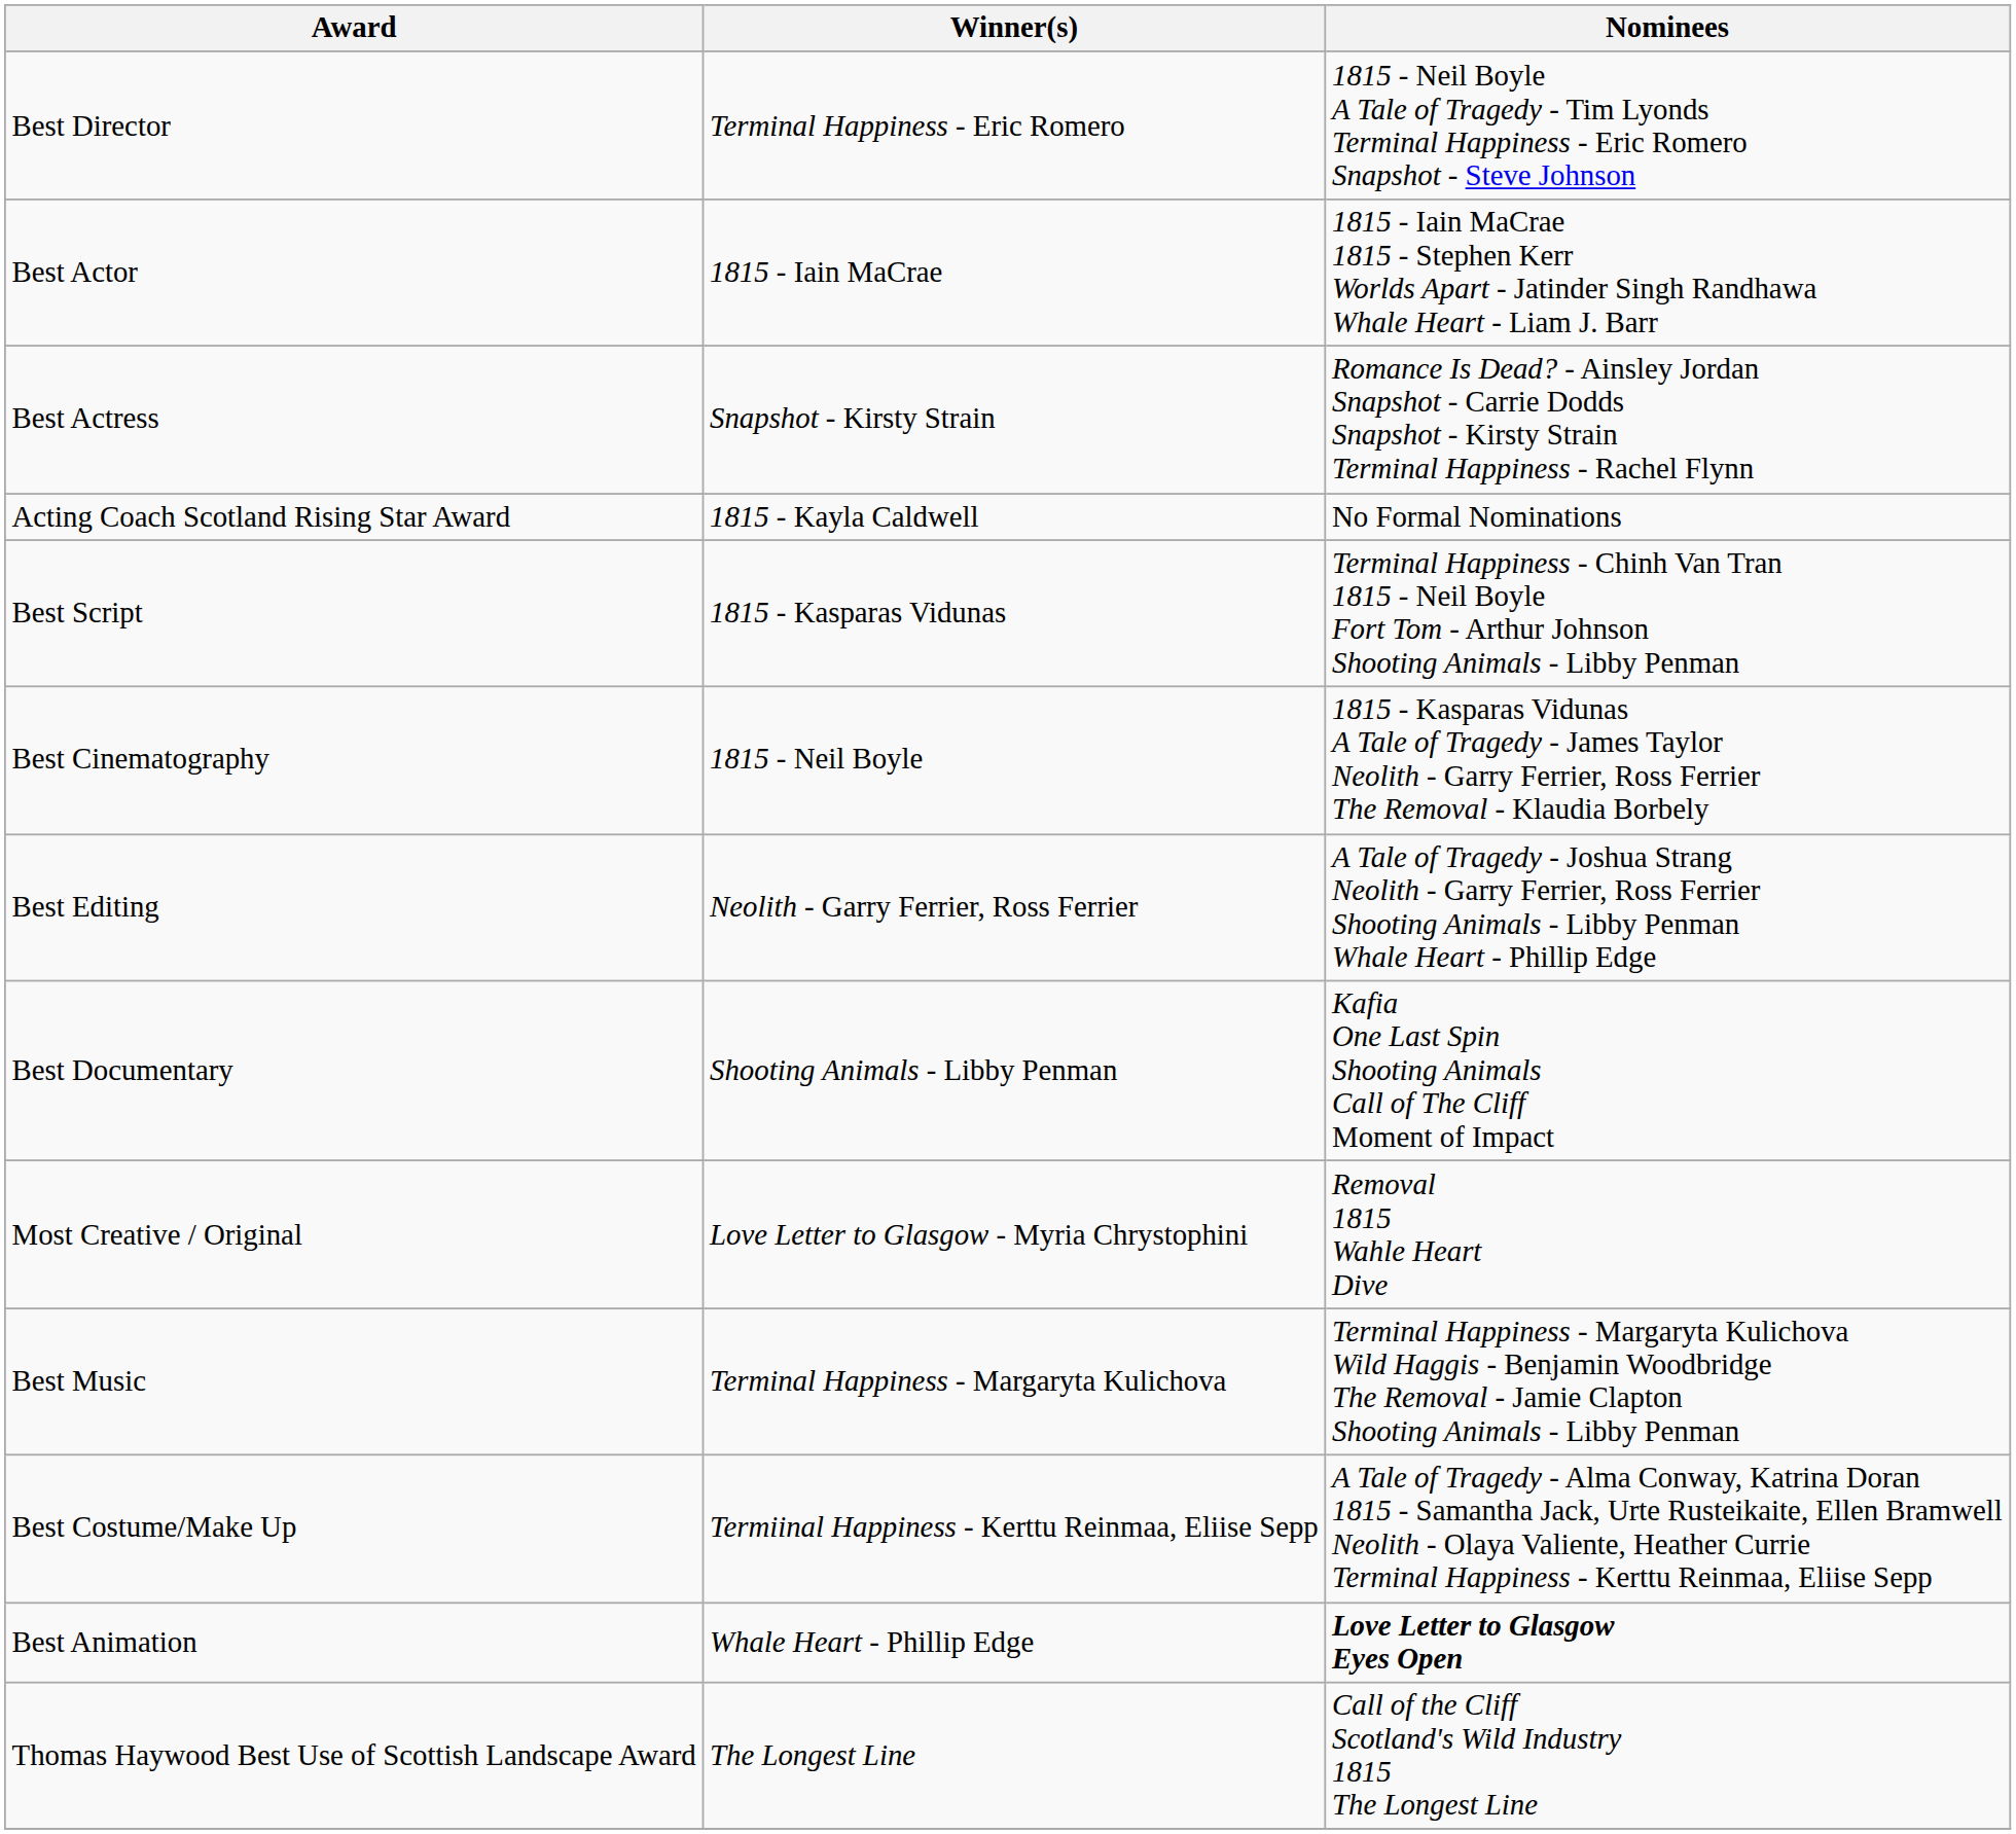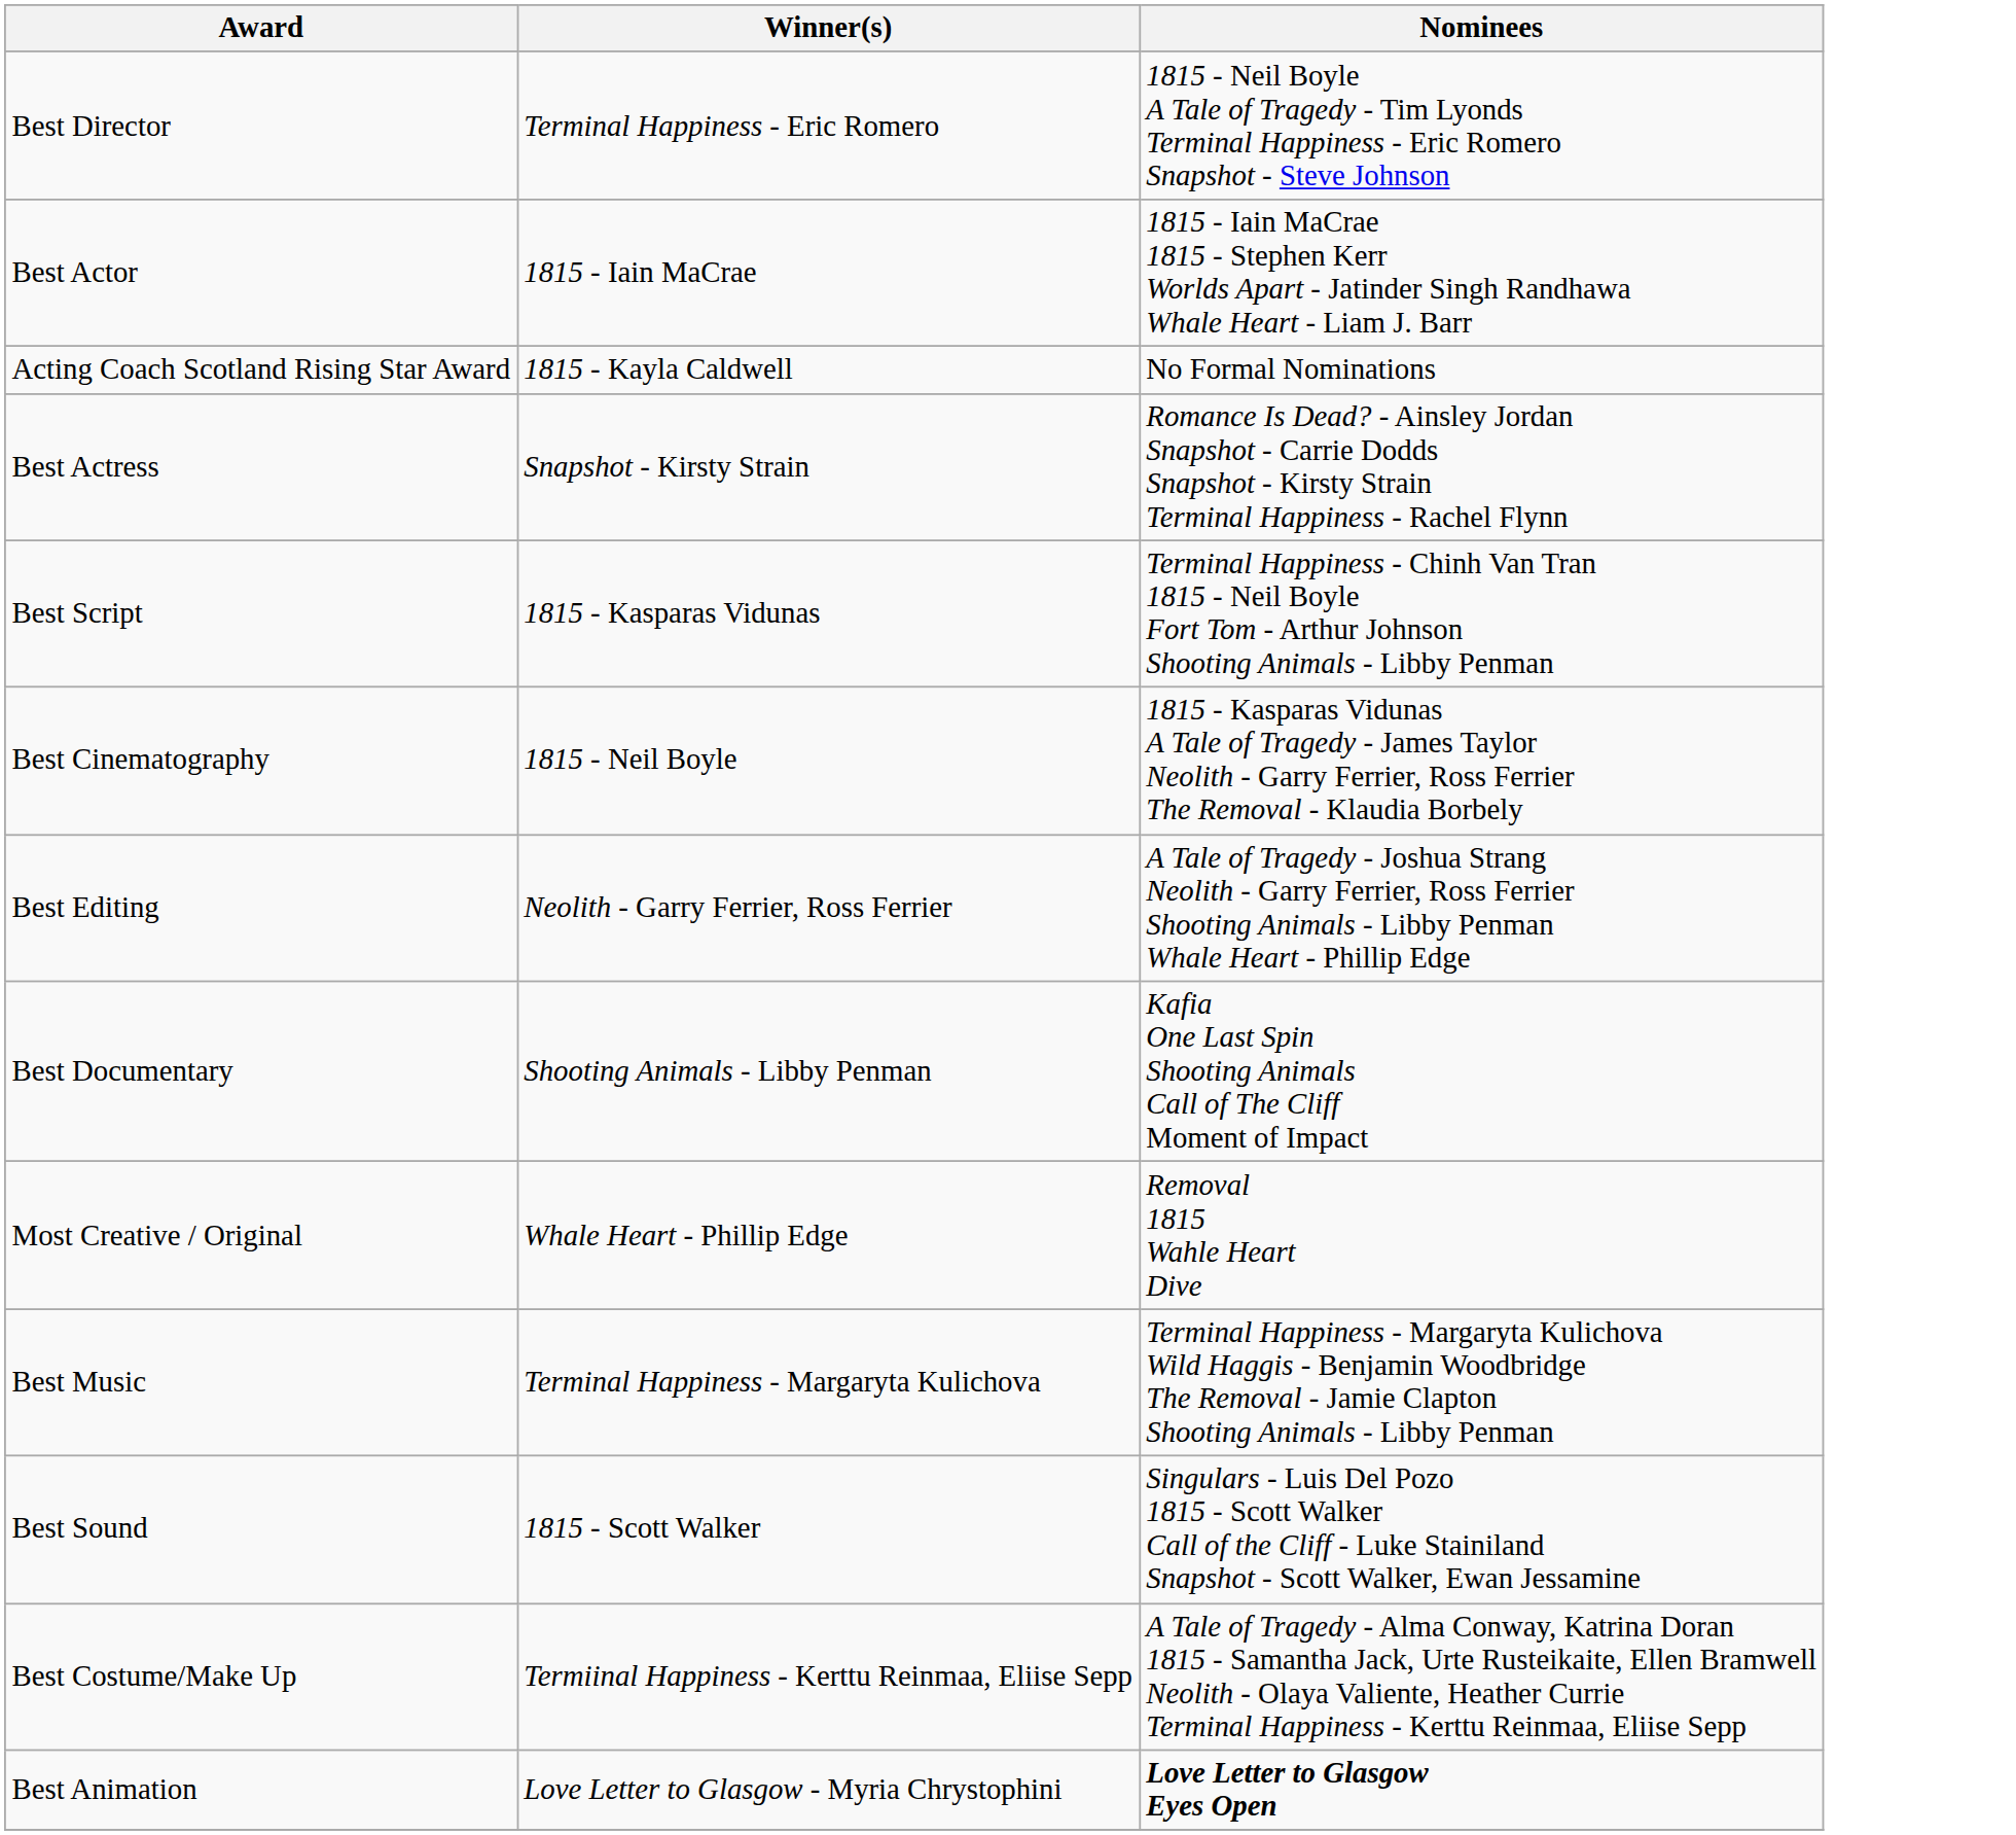 <table class="wikitable">
 <tr>
 <th>Award</th>
 <th>Winner(s)</th>
 <th>Nominees</th>
 </tr>
 <tr>
 <td>Best Director</td>
 <td><em>Terminal Happiness</em> - Eric Romero</td>
 <td><em>1815</em> - Neil Boyle<br><em>A Tale of Tragedy</em> - Tim Lyonds<br><em>Terminal Happiness</em> - Eric Romero<br><em>Snapshot</em> - <a href='#'>Steve Johnson</a></td>
 </tr>
 <tr>
 <td>Best Actor</td>
 <td><em>1815</em> - Iain MaCrae</td>
 <td><em>1815</em> - Iain MaCrae<br><em>1815</em> - Stephen Kerr<br><em>Worlds Apart</em> - Jatinder Singh Randhawa<br><em>Whale Heart</em> - Liam J. Barr</td>
 </tr>
 <tr>
+<td>Acting Coach Scotland Rising Star Award</td>
+<td><em>1815</em> - Kayla Caldwell</td>
+<td>No Formal Nominations</td>
+</tr>
+<tr>
 <td>Best Actress</td>
 <td><em>Snapshot</em> - Kirsty Strain</td>
 <td><em>Romance Is Dead?</em> - Ainsley Jordan<br><em>Snapshot</em> - Carrie Dodds<br><em>Snapshot</em> - Kirsty Strain<br><em>Terminal Happiness</em> - Rachel Flynn</td>
-</tr>
-<tr>
-<td>Acting Coach Scotland Rising Star Award</td>
-<td><em>1815</em> - Kayla Caldwell</td>
-<td>No Formal Nominations</td>
 </tr>
 <tr>
 <td>Best Script</td>
 <td><em>1815</em> - Kasparas Vidunas</td>
 <td><em>Terminal Happiness</em> - Chinh Van Tran<br><em>1815</em> - Neil Boyle<br><em>Fort Tom</em> - Arthur Johnson<br><em>Shooting Animals</em> - Libby Penman</td>
 </tr>
 <tr>
 <td>Best Cinematography</td>
 <td><em>1815</em> - Neil Boyle</td>
 <td><em>1815</em> - Kasparas Vidunas<br><em>A Tale of Tragedy</em> - James Taylor<br><em>Neolith</em> - Garry Ferrier, Ross Ferrier<br><em>The Removal</em> - Klaudia Borbely</td>
 </tr>
 <tr>
 <td>Best Editing</td>
 <td><em>Neolith</em> - Garry Ferrier, Ross Ferrier</td>
 <td><em>A Tale of Tragedy</em> - Joshua Strang<br><em>Neolith</em> - Garry Ferrier, Ross Ferrier<br><em>Shooting Animals</em> - Libby Penman<br><em>Whale Heart</em> - Phillip Edge</td>
 </tr>
 <tr>
 <td>Best Documentary</td>
 <td><em>Shooting Animals</em> - Libby Penman</td>
 <td><em>Kafia</em><br><em>One Last Spin</em><br><em>Shooting Animals</em><br><em>Call of The Cliff<br></em>Moment of Impact</td>
 </tr>
 <tr>
 <td>Most Creative / Original</td>
-<td><em>Love Letter to Glasgow</em> - Myria Chrystophini</td>
+<td><em>Whale Heart</em> - Phillip Edge</td>
 <td><em>Removal</em><br><em>1815</em><br><em>Wahle Heart</em><br><em>Dive</em></td>
 </tr>
 <tr>
 <td>Best Music</td>
 <td><em>Terminal Happiness</em> - Margaryta Kulichova</td>
 <td><em>Terminal Happiness</em> - Margaryta Kulichova<br><em>Wild Haggis</em> - Benjamin Woodbridge<br><em>The Removal</em> - Jamie Clapton<br><em>Shooting Animals</em> - Libby Penman</td>
 </tr>
 <tr>
+<td>Best Sound</td>
+<td><em>1815</em> - Scott Walker</td>
+<td><em>Singulars</em> - Luis Del Pozo<br><em>1815</em> - Scott Walker<br><em>Call of the Cliff</em> - Luke Stainiland<br><em>Snapshot</em> - Scott Walker, Ewan Jessamine</td>
+</tr>
+<tr>
 <td>Best Costume/Make Up</td>
 <td><em>Termiinal Happiness</em> - Kerttu Reinmaa, Eliise Sepp</td>
 <td><em>A Tale of Tragedy</em> - Alma Conway, Katrina Doran<br><em>1815</em> - Samantha Jack, Urte Rusteikaite, Ellen Bramwell<br><em>Neolith</em> - Olaya Valiente, Heather Currie<br><em>Terminal Happiness</em> - Kerttu Reinmaa, Eliise Sepp</td>
 </tr>
 <tr>
 <td>Best Animation</td>
-<td><em>Whale Heart</em> - Phillip Edge</td>
+<td><em>Love Letter to Glasgow</em> - Myria Chrystophini</td>
 <td><strong><em>Love Letter to Glasgow</em><br><em>Eyes Open</em></strong></td>
-</tr>
-<tr>
-<td>Thomas Haywood Best Use of Scottish Landscape Award</td>
-<td><em>The Longest Line</em></td>
-<td><em>Call of the Cliff</em><br><em>Scotland's Wild Industry</em><br><em>1815</em><br><em>The Longest Line</em></td>
 </tr>
 <tr>
 </tr>
 </table>
